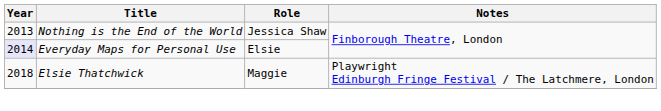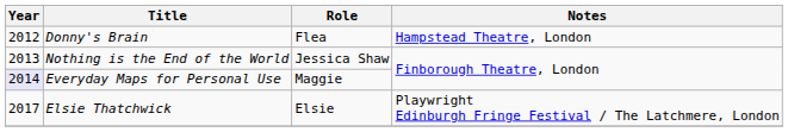 <table class="wikitable sortable">
 <tr>
 <th>Year</th>
 <th>Title</th>
 <th>Role</th>
 <th class="unsortable">Notes</th>
+</tr>
+<tr>
+<td>2012</td>
+<td><em>Donny's Brain</em></td>
+<td>Flea</td>
+<td><a href='#'>Hampstead Theatre</a>, London</td>
 </tr>
 <tr>
 <td>2013</td>
 <td><em>Nothing is the End of the World</em></td>
 <td>Jessica Shaw</td>
 <td rowspan="2"><a href='#'>Finborough Theatre</a>, London</td>
 </tr>
 <tr>
 <td style="background: lavender;">2014</td>
 <td><em>Everyday Maps for Personal Use</em></td>
-<td>Elsie</td>
+<td>Maggie</td>
 </tr>
 <tr>
-<td>2018</td>
+<td>2017</td>
 <td><em>Elsie Thatchwick</em></td>
-<td>Maggie</td>
+<td>Elsie</td>
 <td>Playwright<br><a href='#'>Edinburgh Fringe Festival</a> / The Latchmere, London</td>
 </tr>
 <tr>
 </tr>
 </table>
